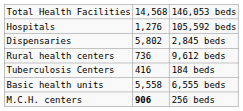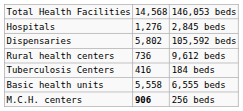 <table class="wikitable floatright">
 <tr>
 <td>Total Health Facilities</td>
 <td>14,568</td>
 <td>146,053 beds</td>
 </tr>
 <tr>
 <td>Hospitals</td>
 <td>1,276</td>
-<td>105,592 beds</td>
+<td>2,845 beds</td>
 </tr>
 <tr>
 <td>Dispensaries</td>
 <td>5,802</td>
-<td>2,845 beds</td>
+<td>105,592 beds</td>
 </tr>
 <tr>
 <td>Rural health centers</td>
 <td>736</td>
 <td>9,612 beds</td>
 </tr>
 <tr>
 <td>Tuberculosis Centers</td>
 <td>416</td>
 <td>184 beds</td>
 </tr>
 <tr>
 <td>Basic health units</td>
 <td>5,558</td>
 <td>6,555 beds</td>
 </tr>
 <tr>
 <td>M.C.H. centers</td>
 <td><strong>906</strong></td>
 <td>256 beds</td>
 </tr>
 </table>
